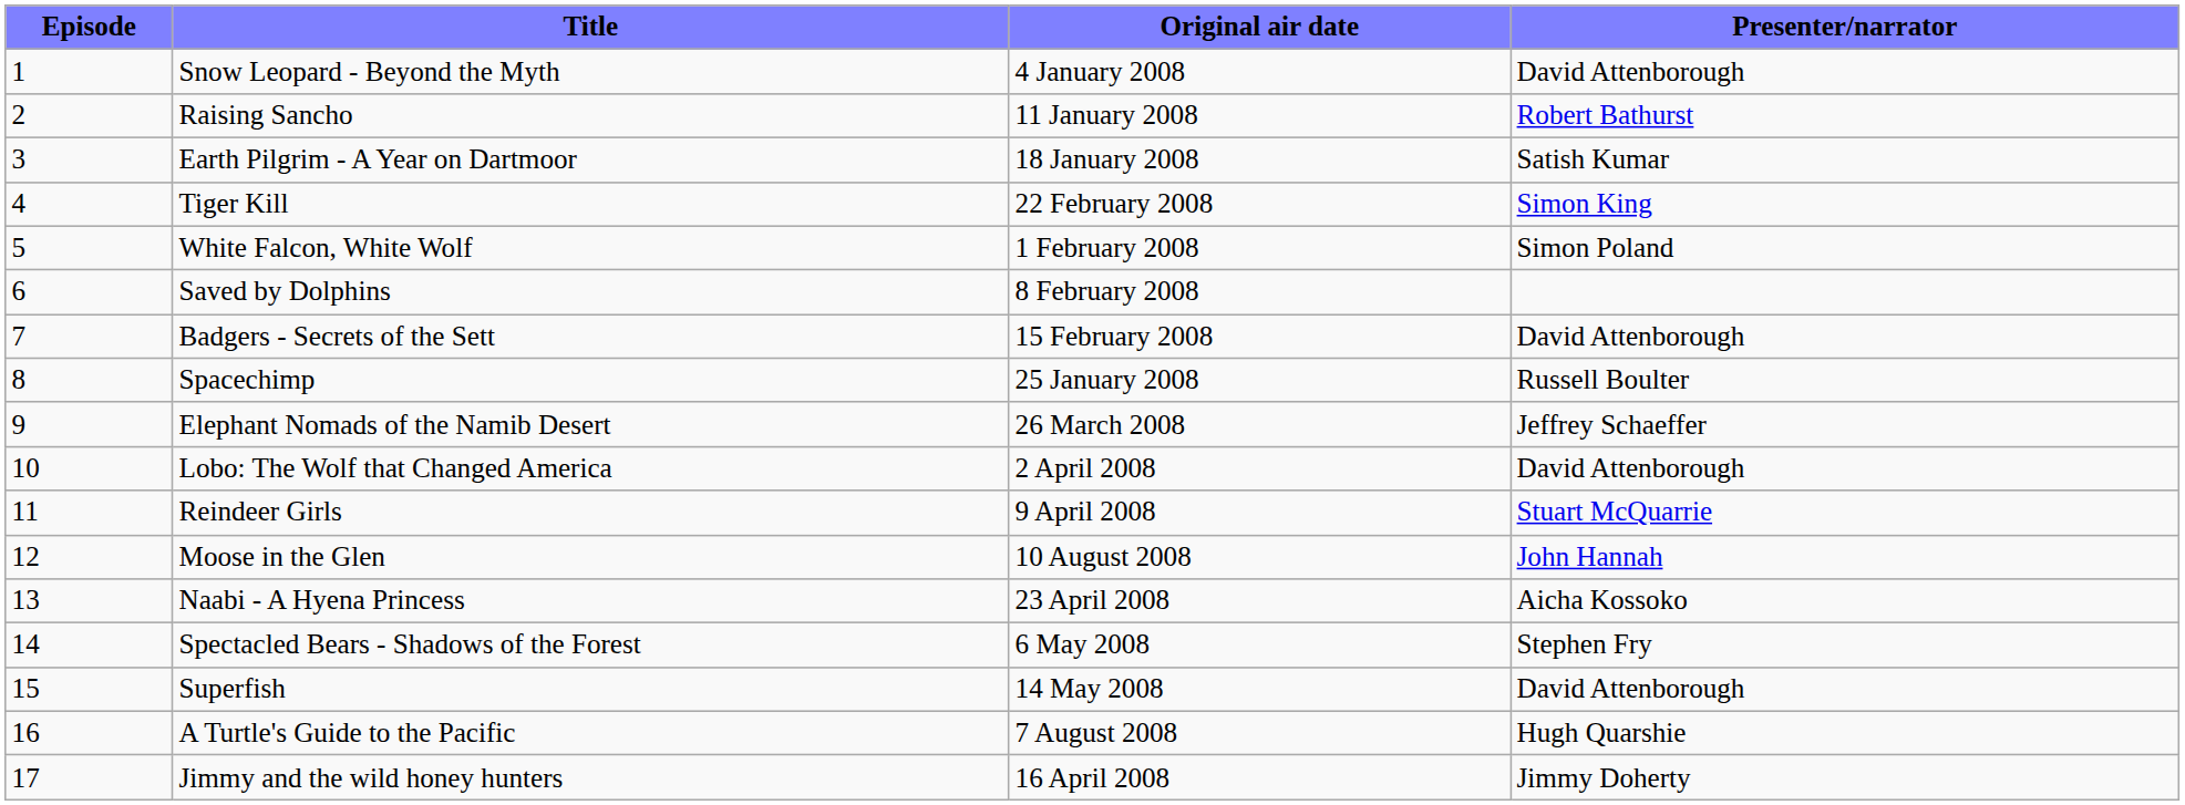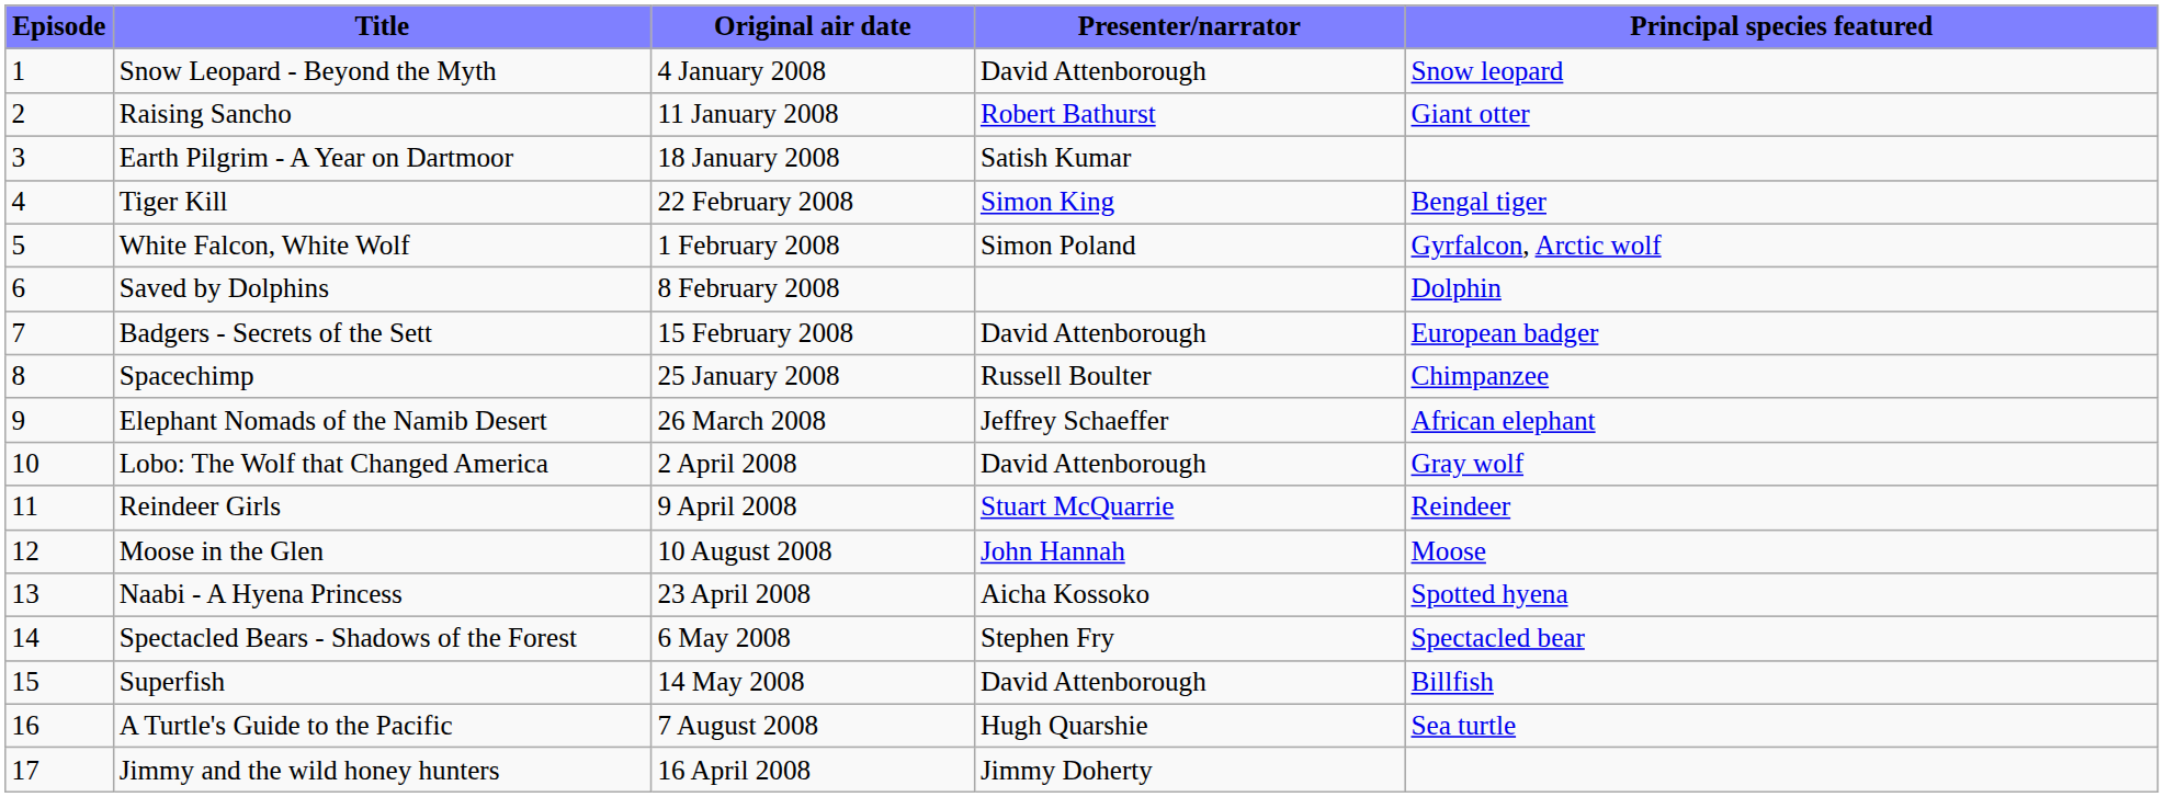 <table class="wikitable plainrowheaders" width=99%>
 <tr style="background:#fdd;">
 <th style="background-color: #7F80FF" width="5%">Episode</th>
 <th style="background-color: #7F80FF" width="25%">Title</th>
 <th style="background-color: #7F80FF" width="15%">Original air date</th>
 <th style="background-color: #7F80FF" width="20%">Presenter/narrator</th>
+<th style="background-color: #7F80FF" width="35%">Principal species featured</th>
 </tr>
 <tr>
 <td>1</td>
 <td>Snow Leopard - Beyond the Myth</td>
 <td>4 January 2008</td>
 <td>David Attenborough</td>
+<td><a href='#'>Snow leopard</a></td>
 </tr>
 <tr>
 <td>2</td>
 <td>Raising Sancho</td>
 <td>11 January 2008</td>
 <td><a href='#'>Robert Bathurst</a></td>
+<td><a href='#'>Giant otter</a></td>
 </tr>
 <tr>
 <td>3</td>
 <td>Earth Pilgrim - A Year on Dartmoor</td>
 <td>18 January 2008</td>
 <td>Satish Kumar</td>
+<td></td>
 </tr>
 <tr>
 <td>4</td>
 <td>Tiger Kill</td>
 <td>22 February 2008</td>
 <td><a href='#'>Simon King</a></td>
+<td><a href='#'>Bengal tiger</a></td>
 </tr>
 <tr>
 <td>5</td>
 <td>White Falcon, White Wolf</td>
 <td>1 February 2008</td>
 <td>Simon Poland</td>
+<td><a href='#'>Gyrfalcon</a>, <a href='#'>Arctic wolf</a></td>
 </tr>
 <tr>
 <td>6</td>
 <td>Saved by Dolphins</td>
 <td>8 February 2008</td>
 <td></td>
+<td><a href='#'>Dolphin</a></td>
 </tr>
 <tr>
 <td>7</td>
 <td>Badgers - Secrets of the Sett</td>
 <td>15 February 2008</td>
 <td>David Attenborough</td>
+<td><a href='#'>European badger</a></td>
 </tr>
 <tr>
 <td>8</td>
 <td>Spacechimp</td>
 <td>25 January 2008</td>
 <td>Russell Boulter</td>
+<td><a href='#'>Chimpanzee</a></td>
 </tr>
 <tr>
 <td>9</td>
 <td>Elephant Nomads of the Namib Desert</td>
 <td>26 March 2008</td>
 <td>Jeffrey Schaeffer</td>
+<td><a href='#'>African elephant</a></td>
 </tr>
 <tr>
 <td>10</td>
 <td>Lobo: The Wolf that Changed America</td>
 <td>2 April 2008</td>
 <td>David Attenborough</td>
+<td><a href='#'>Gray wolf</a></td>
 </tr>
 <tr>
 <td>11</td>
 <td>Reindeer Girls</td>
 <td>9 April 2008</td>
 <td><a href='#'>Stuart McQuarrie</a></td>
+<td><a href='#'>Reindeer</a></td>
 </tr>
 <tr>
 <td>12</td>
 <td>Moose in the Glen</td>
 <td>10 August 2008</td>
 <td><a href='#'>John Hannah</a></td>
+<td><a href='#'>Moose</a></td>
 </tr>
 <tr>
 <td>13</td>
 <td>Naabi - A Hyena Princess</td>
 <td>23 April 2008</td>
 <td>Aicha Kossoko</td>
+<td><a href='#'>Spotted hyena</a></td>
 </tr>
 <tr>
 <td>14</td>
 <td>Spectacled Bears - Shadows of the Forest</td>
 <td>6 May 2008</td>
 <td>Stephen Fry</td>
+<td><a href='#'>Spectacled bear</a></td>
 </tr>
 <tr>
 <td>15</td>
 <td>Superfish</td>
 <td>14 May 2008</td>
 <td>David Attenborough</td>
+<td><a href='#'>Billfish</a></td>
 </tr>
 <tr>
 <td>16</td>
 <td>A Turtle's Guide to the Pacific</td>
 <td>7 August 2008</td>
 <td>Hugh Quarshie</td>
+<td><a href='#'>Sea turtle</a></td>
 </tr>
 <tr>
 <td>17</td>
 <td>Jimmy and the wild honey hunters</td>
 <td>16 April 2008</td>
 <td>Jimmy Doherty</td>
+<td></td>
 </tr>
 </table>
